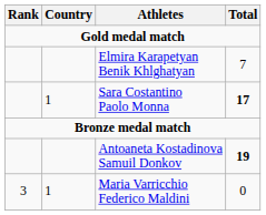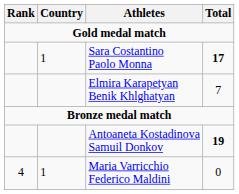 <table class="wikitable" style="text-align:center">
 <tr>
 <th>Rank</th>
 <th>Country</th>
 <th>Athletes</th>
 <th>Total</th>
 </tr>
 <tr>
 <td colspan=4><strong>Gold medal match</strong></td>
 </tr>
 <tr>
 <td></td>
+<td align=left> 1</td>
+<td align=left><a href='#'>Sara Costantino</a><br><a href='#'>Paolo Monna</a></td>
+<td><strong>17</strong></td>
+</tr>
+<tr>
+<td></td>
 <td align=left></td>
 <td align=left><a href='#'>Elmira Karapetyan</a><br><a href='#'>Benik Khlghatyan</a></td>
 <td>7</td>
-</tr>
-<tr>
-<td></td>
-<td align=left> 1</td>
-<td align=left><a href='#'>Sara Costantino</a><br><a href='#'>Paolo Monna</a></td>
-<td><strong>17</strong></td>
 </tr>
 <tr>
 <td colspan=4><strong>Bronze medal match</strong></td>
 </tr>
 <tr>
 <td></td>
 <td align=left></td>
 <td align=left><a href='#'>Antoaneta Kostadinova</a><br><a href='#'>Samuil Donkov</a></td>
 <td><strong>19</strong></td>
 </tr>
 <tr>
-<td>3</td>
+<td>4</td>
 <td align=left> 1</td>
 <td align=left><a href='#'>Maria Varricchio</a><br><a href='#'>Federico Maldini</a></td>
 <td>0</td>
 </tr>
 </table>
